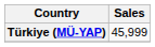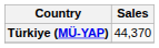 <table class="wikitable plainrowheaders">
 <tr>
 <th scope="col">Country</th>
 <th scope="col">Sales</th>
 </tr>
 <tr>
 <th scope="row">Türkiye (<a href='#'>MÜ-YAP</a>)</th>
-<td>45,999</td>
+<td>44,370</td>
 </tr>
 <tr>
 </tr>
 </table>
